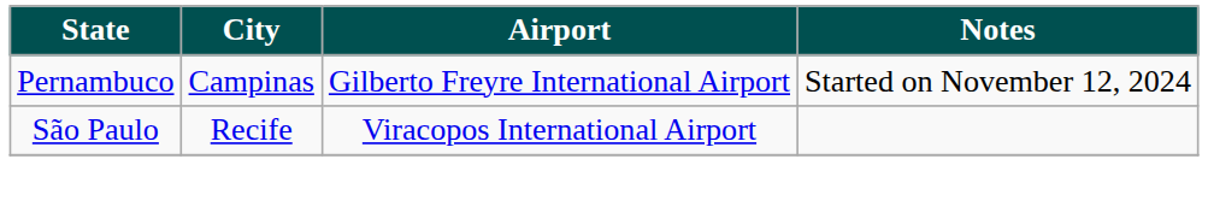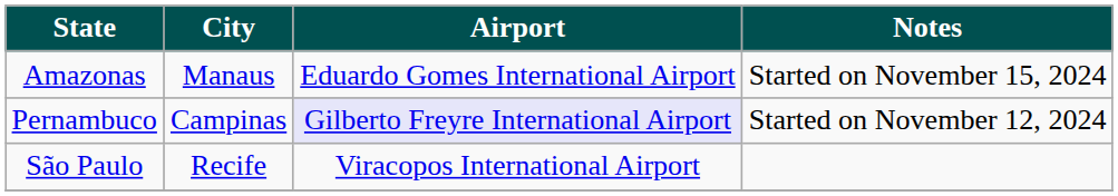 <table Class="wikitable" style= "text-align:center; margin: 1em auto;">
 <tr>
 <th style="background:#005050; color:white;">State</th>
 <th style="background:#005050; color:white;">City</th>
 <th style="background:#005050; color:white;">Airport</th>
 <th style="background:#005050; color:white;">Notes</th>
 </tr>
 <tr>
+<td><a href='#'>Amazonas</a></td>
+<td><a href='#'>Manaus</a></td>
+<td><a href='#'>Eduardo Gomes International Airport</a></td>
+<td>Started on November 15, 2024</td>
+</tr>
+<tr>
 <td><a href='#'>Pernambuco</a></td>
 <td><a href='#'>Campinas</a></td>
-<td><a href='#'>Gilberto Freyre International Airport</a></td>
+<td style="background: lavender;"><a href='#'>Gilberto Freyre International Airport</a></td>
 <td>Started on November 12, 2024</td>
 </tr>
 <tr>
 <td><a href='#'>São Paulo</a></td>
 <td><a href='#'>Recife</a></td>
 <td><a href='#'>Viracopos International Airport</a></td>
 <td></td>
 </tr>
 <tr>
 </tr>
 </table>
